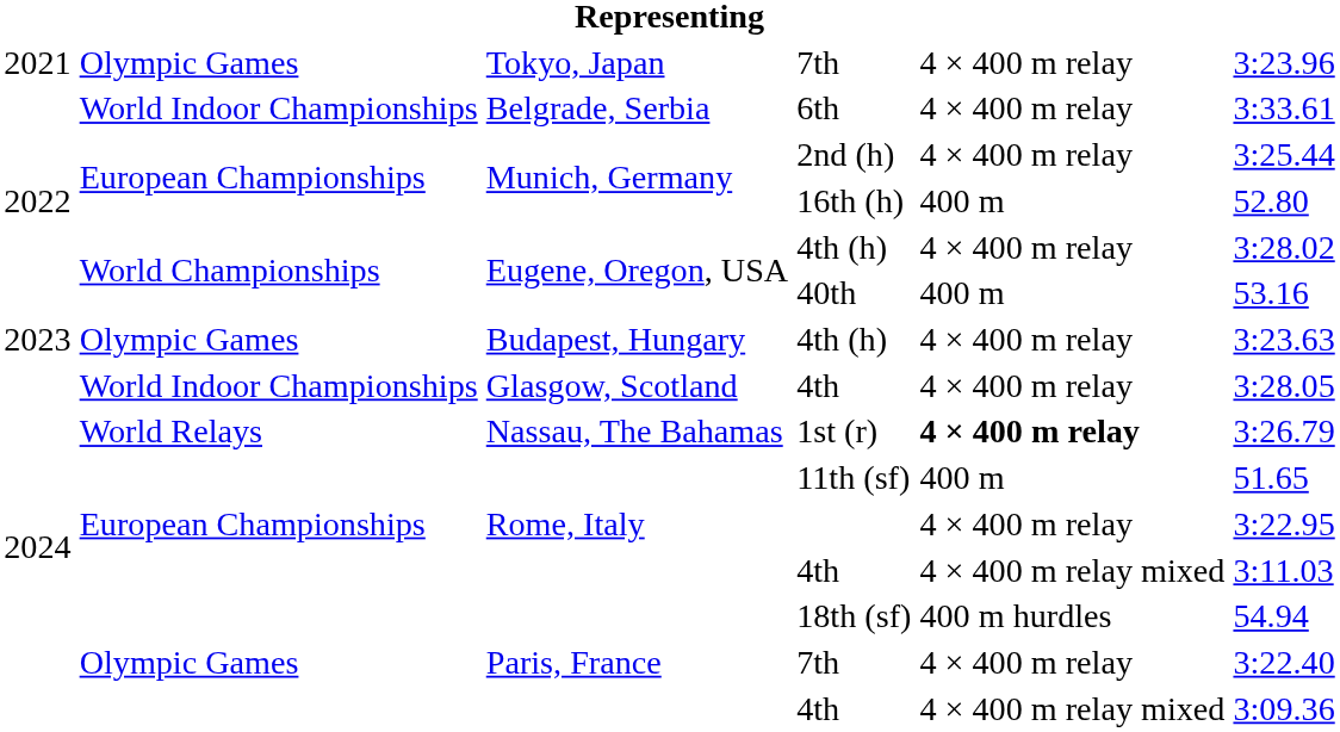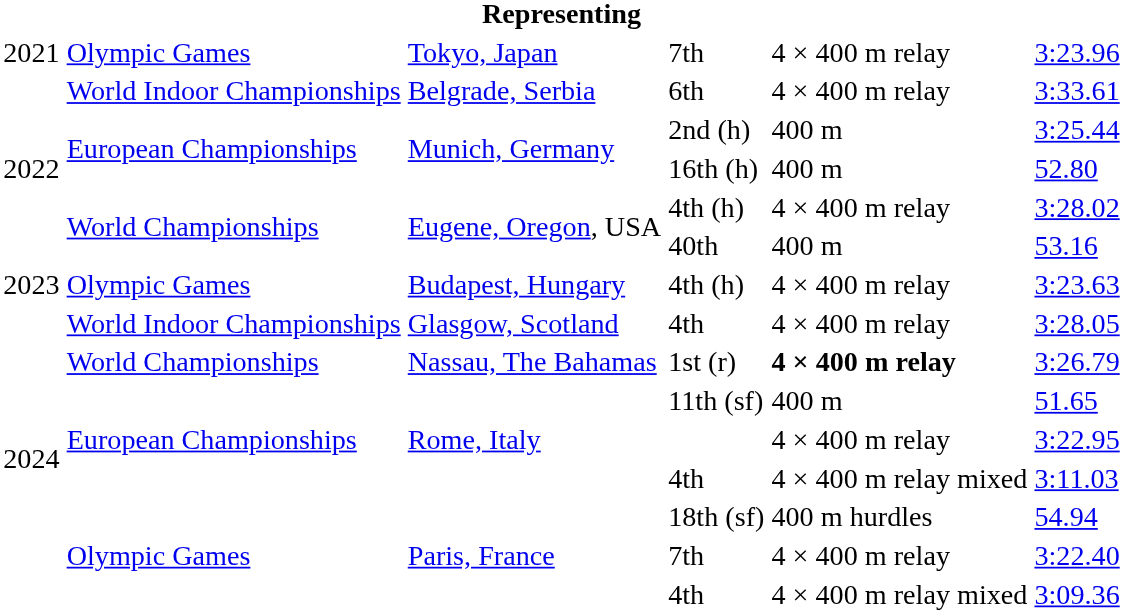 <table>
 <tr>
 <th colspan="6">Representing </th>
 </tr>
 <tr>
 <td>2021</td>
 <td><a href='#'>Olympic Games</a></td>
 <td><a href='#'>Tokyo, Japan</a></td>
 <td>7th</td>
 <td>4 × 400 m relay</td>
 <td><a href='#'>3:23.96</a></td>
 </tr>
 <tr>
 <td rowspan=5>2022</td>
 <td><a href='#'>World Indoor Championships</a></td>
 <td><a href='#'>Belgrade, Serbia</a></td>
 <td>6th</td>
 <td>4 × 400 m relay</td>
 <td><a href='#'>3:33.61</a></td>
 </tr>
 <tr>
 <td rowspan=2><a href='#'>European Championships</a></td>
 <td rowspan=2><a href='#'>Munich, Germany</a></td>
 <td>2nd (h)</td>
-<td>4 × 400 m relay</td>
+<td>400 m</td>
 <td><a href='#'>3:25.44</a></td>
 </tr>
 <tr>
 <td>16th (h)</td>
 <td>400 m</td>
 <td><a href='#'>52.80</a></td>
 </tr>
 <tr>
 <td rowspan=2><a href='#'>World Championships</a></td>
 <td rowspan=2><a href='#'>Eugene, Oregon</a>, USA</td>
 <td>4th (h)</td>
 <td>4 × 400 m relay</td>
 <td><a href='#'>3:28.02</a></td>
 </tr>
 <tr>
 <td>40th</td>
 <td>400 m</td>
 <td><a href='#'>53.16</a></td>
 </tr>
 <tr>
 <td rowspan=1>2023</td>
 <td><a href='#'>Olympic Games</a></td>
 <td rowspan=1><a href='#'>Budapest, Hungary</a></td>
 <td>4th (h)</td>
 <td>4 × 400 m relay</td>
 <td><a href='#'>3:23.63</a></td>
 </tr>
 <tr>
 <td rowspan=9>2024</td>
 <td><a href='#'>World Indoor Championships</a></td>
 <td><a href='#'>Glasgow, Scotland</a></td>
 <td>4th</td>
 <td>4 × 400 m relay</td>
 <td><a href='#'>3:28.05</a></td>
 </tr>
 <tr>
-<td><a href='#'>World Relays</a></td>
+<td rowspan=1><a href='#'>World Championships</a></td>
 <td><a href='#'>Nassau, The Bahamas</a></td>
 <td>1st (r)</td>
 <td><strong>4 × 400 m relay</strong></td>
 <td><a href='#'>3:26.79</a></td>
 </tr>
 <tr>
 <td rowspan=3><a href='#'>European Championships</a></td>
 <td rowspan=3><a href='#'>Rome, Italy</a></td>
 <td>11th (sf)</td>
 <td>400 m</td>
 <td><a href='#'>51.65</a></td>
 </tr>
 <tr>
 <td></td>
 <td>4 × 400 m relay</td>
 <td><a href='#'>3:22.95</a></td>
 </tr>
 <tr>
 <td>4th</td>
 <td>4 × 400 m relay mixed</td>
 <td><a href='#'>3:11.03</a></td>
 </tr>
 <tr>
 <td rowspan=3><a href='#'>Olympic Games</a></td>
 <td rowspan=3><a href='#'>Paris, France</a></td>
 <td>18th (sf)</td>
 <td>400 m hurdles</td>
 <td><a href='#'>54.94</a></td>
 </tr>
 <tr>
 <td>7th</td>
 <td>4 × 400 m relay</td>
 <td><a href='#'>3:22.40</a></td>
 </tr>
 <tr>
 <td>4th</td>
 <td>4 × 400 m relay mixed</td>
 <td><a href='#'>3:09.36</a></td>
 </tr>
 </table>
